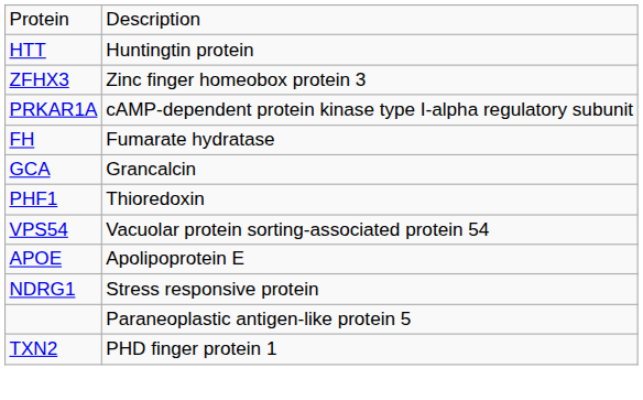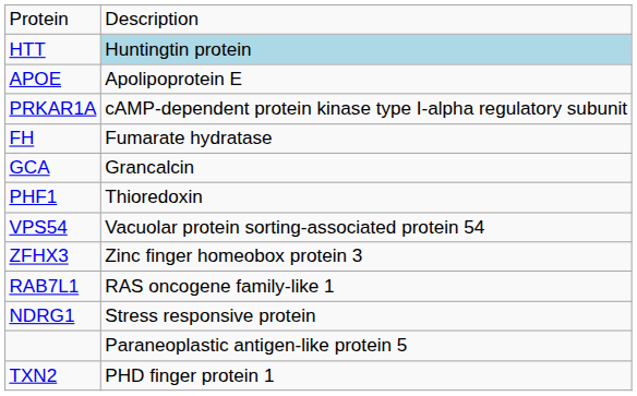 <table class="wikitable">
 <tr>
 <td>Protein</td>
 <td>Description</td>
 </tr>
 <tr>
 <td><a href='#'>HTT</a></td>
-<td>Huntingtin protein</td>
+<td style="background: lightblue;">Huntingtin protein</td>
 </tr>
 <tr>
-<td><a href='#'>ZFHX3</a></td>
-<td>Zinc finger homeobox protein 3</td>
+<td><a href='#'>APOE</a></td>
+<td>Apolipoprotein E</td>
 </tr>
 <tr>
 <td><a href='#'>PRKAR1A</a></td>
 <td>cAMP-dependent protein kinase type I-alpha regulatory subunit</td>
 </tr>
 <tr>
 <td><a href='#'>FH</a></td>
 <td>Fumarate hydratase</td>
 </tr>
 <tr>
 <td><a href='#'>GCA</a></td>
 <td>Grancalcin</td>
 </tr>
 <tr>
 <td><a href='#'>PHF1</a></td>
 <td>Thioredoxin</td>
 </tr>
 <tr>
 <td><a href='#'>VPS54</a></td>
 <td>Vacuolar protein sorting-associated protein 54</td>
 </tr>
 <tr>
-<td><a href='#'>APOE</a></td>
-<td>Apolipoprotein E</td>
+<td><a href='#'>ZFHX3</a></td>
+<td>Zinc finger homeobox protein 3</td>
+</tr>
+<tr>
+<td><a href='#'>RAB7L1</a></td>
+<td>RAS oncogene family-like 1</td>
 </tr>
 <tr>
 <td><a href='#'>NDRG1</a></td>
 <td>Stress responsive protein</td>
 </tr>
 <tr>
 <td></td>
 <td>Paraneoplastic antigen-like protein 5</td>
 </tr>
 <tr>
 <td><a href='#'>TXN2</a></td>
 <td>PHD finger protein 1</td>
 </tr>
 </table>
